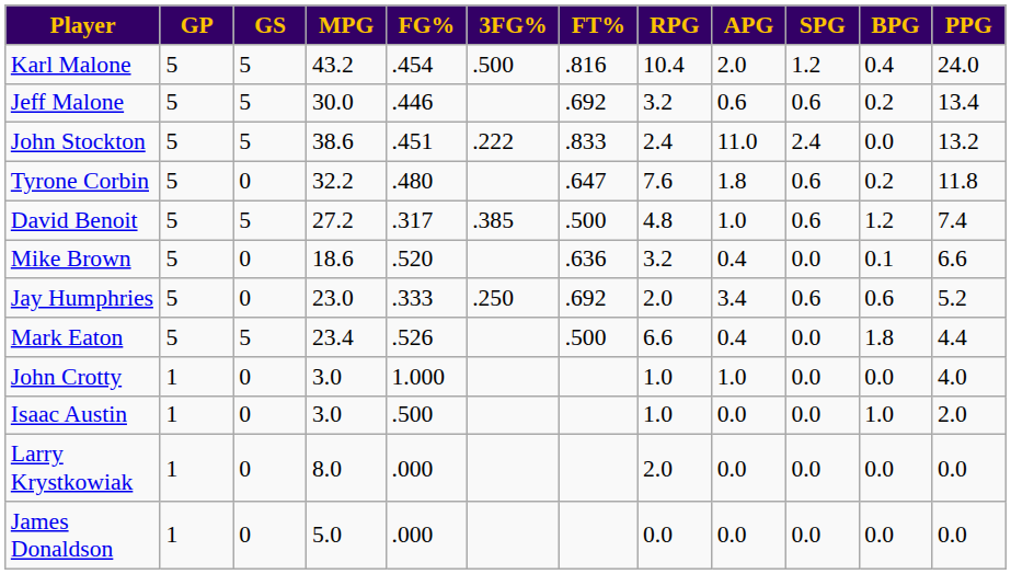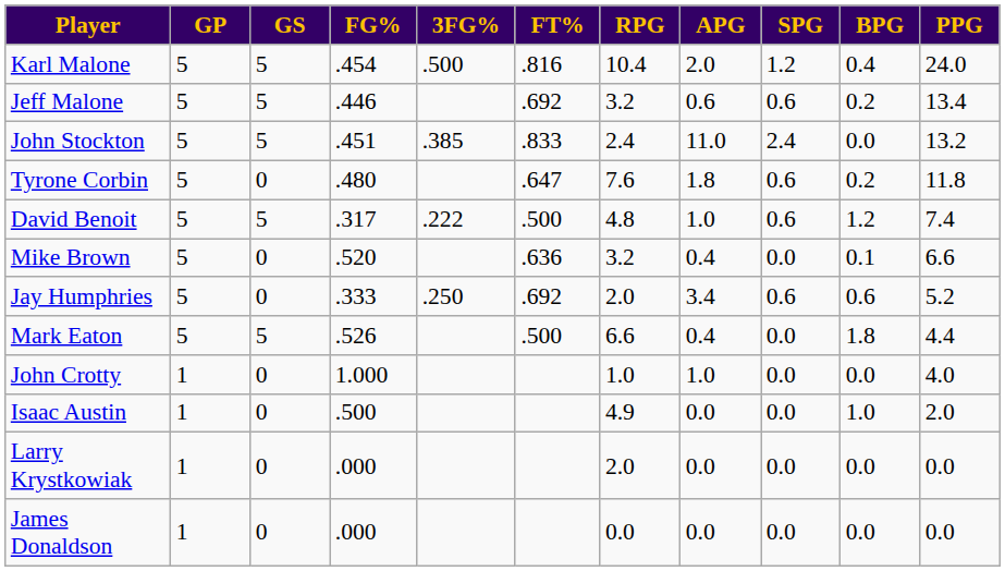 <table class="wikitable sortable" style="font-size: 90%">
 <tr>
 <th style="background:#306; color:#FCC200" width="10%">Player</th>
 <th style="background:#306; color:#FCC200" width="6%">GP</th>
 <th style="background:#306; color:#FCC200" width="6%">GS</th>
-<th style="background:#306; color:#FCC200" width="6%">MPG</th>
 <th style="background:#306; color:#FCC200" width="6%">FG%</th>
 <th style="background:#306; color:#FCC200" width="6%">3FG%</th>
 <th style="background:#306; color:#FCC200" width="6%">FT%</th>
 <th style="background:#306; color:#FCC200" width="6%">RPG</th>
 <th style="background:#306; color:#FCC200" width="6%">APG</th>
 <th style="background:#306; color:#FCC200" width="6%">SPG</th>
 <th style="background:#306; color:#FCC200" width="6%">BPG</th>
 <th style="background:#306; color:#FCC200" width="6%">PPG</th>
 </tr>
 <tr>
 <td><a href='#'>Karl Malone</a></td>
 <td>5</td>
 <td>5</td>
-<td>43.2</td>
 <td>.454</td>
 <td>.500</td>
 <td>.816</td>
 <td>10.4</td>
 <td>2.0</td>
 <td>1.2</td>
 <td>0.4</td>
 <td>24.0</td>
 </tr>
 <tr>
 <td><a href='#'>Jeff Malone</a></td>
 <td>5</td>
 <td>5</td>
-<td>30.0</td>
 <td>.446</td>
 <td></td>
 <td>.692</td>
 <td>3.2</td>
 <td>0.6</td>
 <td>0.6</td>
 <td>0.2</td>
 <td>13.4</td>
 </tr>
 <tr>
 <td><a href='#'>John Stockton</a></td>
 <td>5</td>
 <td>5</td>
-<td>38.6</td>
 <td>.451</td>
-<td>.222</td>
+<td>.385</td>
 <td>.833</td>
 <td>2.4</td>
 <td>11.0</td>
 <td>2.4</td>
 <td>0.0</td>
 <td>13.2</td>
 </tr>
 <tr>
 <td><a href='#'>Tyrone Corbin</a></td>
 <td>5</td>
 <td>0</td>
-<td>32.2</td>
 <td>.480</td>
 <td></td>
 <td>.647</td>
 <td>7.6</td>
 <td>1.8</td>
 <td>0.6</td>
 <td>0.2</td>
 <td>11.8</td>
 </tr>
 <tr>
 <td><a href='#'>David Benoit</a></td>
 <td>5</td>
 <td>5</td>
-<td>27.2</td>
 <td>.317</td>
-<td>.385</td>
+<td>.222</td>
 <td>.500</td>
 <td>4.8</td>
 <td>1.0</td>
 <td>0.6</td>
 <td>1.2</td>
 <td>7.4</td>
 </tr>
 <tr>
 <td><a href='#'>Mike Brown</a></td>
 <td>5</td>
 <td>0</td>
-<td>18.6</td>
 <td>.520</td>
 <td></td>
 <td>.636</td>
 <td>3.2</td>
 <td>0.4</td>
 <td>0.0</td>
 <td>0.1</td>
 <td>6.6</td>
 </tr>
 <tr>
 <td><a href='#'>Jay Humphries</a></td>
 <td>5</td>
 <td>0</td>
-<td>23.0</td>
 <td>.333</td>
 <td>.250</td>
 <td>.692</td>
 <td>2.0</td>
 <td>3.4</td>
 <td>0.6</td>
 <td>0.6</td>
 <td>5.2</td>
 </tr>
 <tr>
 <td><a href='#'>Mark Eaton</a></td>
 <td>5</td>
 <td>5</td>
-<td>23.4</td>
 <td>.526</td>
 <td></td>
 <td>.500</td>
 <td>6.6</td>
 <td>0.4</td>
 <td>0.0</td>
 <td>1.8</td>
 <td>4.4</td>
 </tr>
 <tr>
 <td><a href='#'>John Crotty</a></td>
 <td>1</td>
 <td>0</td>
-<td>3.0</td>
 <td>1.000</td>
 <td></td>
 <td></td>
 <td>1.0</td>
 <td>1.0</td>
 <td>0.0</td>
 <td>0.0</td>
 <td>4.0</td>
 </tr>
 <tr>
 <td><a href='#'>Isaac Austin</a></td>
 <td>1</td>
 <td>0</td>
-<td>3.0</td>
 <td>.500</td>
 <td></td>
 <td></td>
-<td>1.0</td>
+<td>4.9</td>
 <td>0.0</td>
 <td>0.0</td>
 <td>1.0</td>
 <td>2.0</td>
 </tr>
 <tr>
 <td><a href='#'>Larry Krystkowiak</a></td>
 <td>1</td>
 <td>0</td>
-<td>8.0</td>
 <td>.000</td>
 <td></td>
 <td></td>
 <td>2.0</td>
 <td>0.0</td>
 <td>0.0</td>
 <td>0.0</td>
 <td>0.0</td>
 </tr>
 <tr>
 <td><a href='#'>James Donaldson</a></td>
 <td>1</td>
 <td>0</td>
-<td>5.0</td>
 <td>.000</td>
 <td></td>
 <td></td>
 <td>0.0</td>
 <td>0.0</td>
 <td>0.0</td>
 <td>0.0</td>
 <td>0.0</td>
 </tr>
 </table>
